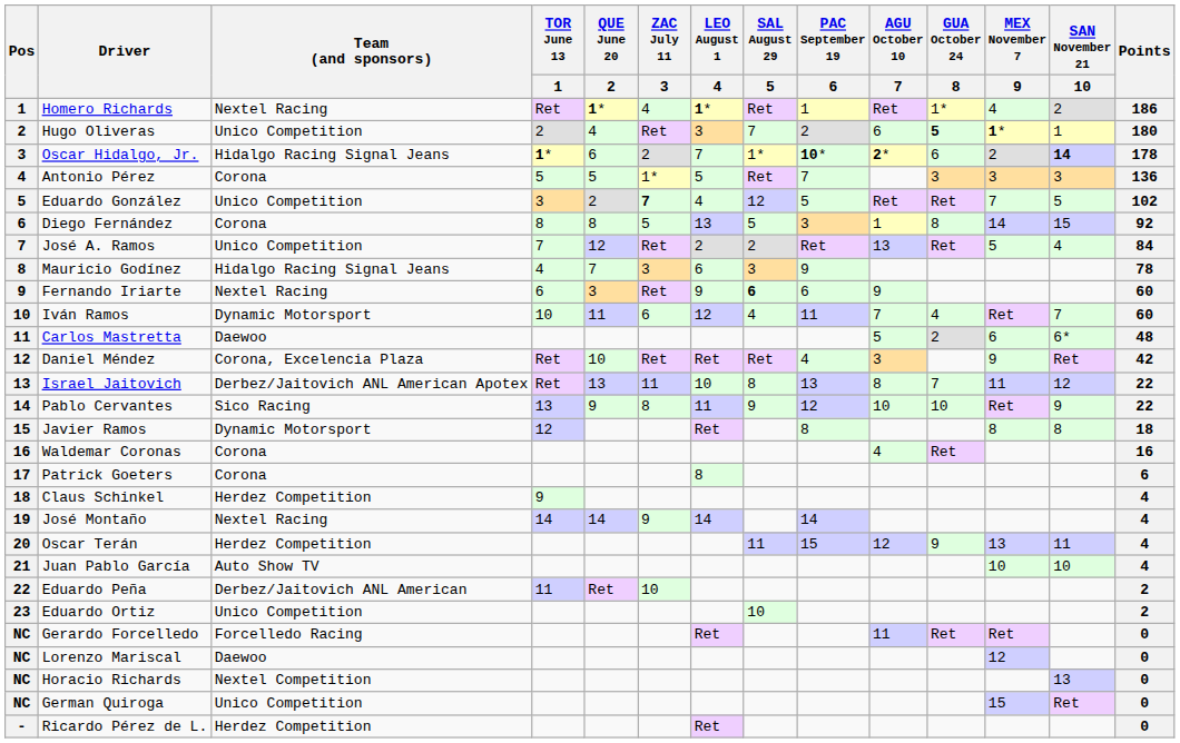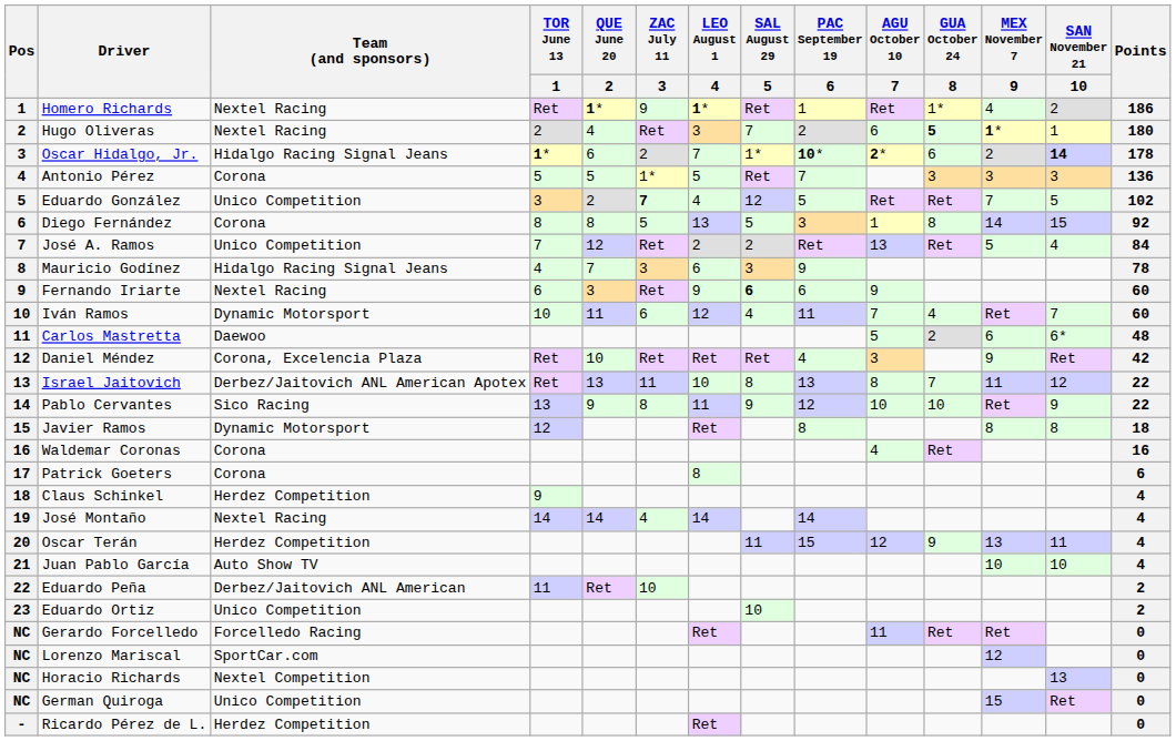 <table class="wikitable" style="font-size:85%">
 <tr>
 <th rowspan=2>Pos</th>
 <th rowspan=2>Driver</th>
 <th rowspan=2>Team<br>(and sponsors)</th>
 <th> <a href='#'>TOR</a><br><small>June 13</small></th>
 <th> <a href='#'>QUE</a><br><small>June 20</small></th>
 <th> <a href='#'>ZAC</a><br><small>July 11</small></th>
 <th> <a href='#'>LEO</a><br><small>August 1</small></th>
 <th> <a href='#'>SAL</a><br><small>August 29</small></th>
 <th> <a href='#'>PAC</a><br><small>September 19</small></th>
 <th> <a href='#'>AGU</a><br><small>October 10</small></th>
 <th> <a href='#'>GUA</a><br><small>October 24</small></th>
 <th> <a href='#'>MEX</a><br><small>November 7</small></th>
 <th><br><a href='#'>SAN</a><br><small>November 21</small></th>
 <th rowspan=2>Points</th>
 </tr>
 <tr>
 <th width="35">1</th>
 <th width="35">2</th>
 <th width="35">3</th>
 <th width="35">4</th>
 <th width="35">5</th>
 <th width="35">6</th>
 <th width="35">7</th>
 <th width="35">8</th>
 <th width="35">9</th>
 <th width="35">10</th>
 </tr>
 <tr>
 <th>1</th>
 <td> <a href='#'>Homero Richards</a></td>
 <td>Nextel Racing</td>
 <td style="background:#EFCFFF;">Ret</td>
 <td style="background:#FFFFBF;"><strong>1</strong>*</td>
-<td style="background:#DFFFDF;">4</td>
+<td style="background:#DFFFDF;">9</td>
 <td style="background:#FFFFBF;"><strong>1</strong>*</td>
 <td style="background:#EFCFFF;">Ret</td>
 <td style="background:#FFFFBF;">1</td>
 <td style="background:#EFCFFF;">Ret</td>
 <td style="background:#FFFFBF;">1*</td>
 <td style="background:#DFFFDF;">4</td>
 <td style="background:#DFDFDF;">2</td>
 <th>186</th>
 </tr>
 <tr>
 <th>2</th>
 <td> Hugo Oliveras</td>
-<td>Unico Competition</td>
+<td>Nextel Racing</td>
 <td style="background:#DFDFDF;">2</td>
 <td style="background:#DFFFDF;">4</td>
 <td style="background:#EFCFFF;">Ret</td>
 <td style="background:#FFDF9F;">3</td>
 <td style="background:#DFFFDF;">7</td>
 <td style="background:#DFDFDF;">2</td>
 <td style="background:#DFFFDF;">6</td>
 <td style="background:#DFFFDF;"><strong>5</strong></td>
 <td style="background:#FFFFBF;"><strong>1</strong>*</td>
 <td style="background:#FFFFBF;">1</td>
 <th>180</th>
 </tr>
 <tr>
 <th>3</th>
 <td> <a href='#'>Oscar Hidalgo, Jr.</a></td>
 <td>Hidalgo Racing Signal Jeans</td>
 <td style="background:#FFFFBF;"><strong>1</strong>*</td>
 <td style="background:#DFFFDF;">6</td>
 <td style="background:#DFDFDF;">2</td>
 <td style="background:#DFFFDF;">7</td>
 <td style="background:#FFFFBF;">1*</td>
 <td style="background:#DFFFDF;"><strong>10</strong>*</td>
 <td style="background:#FFFFBF;"><strong>2</strong>*</td>
 <td style="background:#DFFFDF;">6</td>
 <td style="background:#DFDFDF;">2</td>
 <td style="background:#CFCFFF;"><strong>14</strong></td>
 <th>178</th>
 </tr>
 <tr>
 <th>4</th>
 <td> Antonio Pérez</td>
 <td>Corona</td>
 <td style="background:#DFFFDF;">5</td>
 <td style="background:#DFFFDF;">5</td>
 <td style="background:#FFFFBF;">1*</td>
 <td style="background:#DFFFDF;">5</td>
 <td style="background:#EFCFFF;">Ret</td>
 <td style="background:#DFFFDF;">7</td>
 <td></td>
 <td style="background:#FFDF9F;">3</td>
 <td style="background:#FFDF9F;">3</td>
 <td style="background:#FFDF9F;">3</td>
 <th>136</th>
 </tr>
 <tr>
 <th>5</th>
 <td> Eduardo González</td>
 <td>Unico Competition</td>
 <td style="background:#FFDF9F;">3</td>
 <td style="background:#DFDFDF;">2</td>
 <td style="background:#DFFFDF;"><strong>7</strong></td>
 <td style="background:#DFFFDF;">4</td>
 <td style="background:#CFCFFF;">12</td>
 <td style="background:#DFFFDF;">5</td>
 <td style="background:#EFCFFF;">Ret</td>
 <td style="background:#EFCFFF;">Ret</td>
 <td style="background:#DFFFDF;">7</td>
 <td style="background:#DFFFDF;">5</td>
 <th>102</th>
 </tr>
 <tr>
 <th>6</th>
 <td> Diego Fernández</td>
 <td>Corona</td>
 <td style="background:#DFFFDF;">8</td>
 <td style="background:#DFFFDF;">8</td>
 <td style="background:#DFFFDF;">5</td>
 <td style="background:#CFCFFF;">13</td>
 <td style="background:#DFFFDF;">5</td>
 <td style="background:#FFDF9F;">3</td>
 <td style="background:#FFFFBF;">1</td>
 <td style="background:#DFFFDF;">8</td>
 <td style="background:#CFCFFF;">14</td>
 <td style="background:#CFCFFF;">15</td>
 <th>92</th>
 </tr>
 <tr>
 <th>7</th>
 <td> José A. Ramos</td>
 <td>Unico Competition</td>
 <td style="background:#DFFFDF;">7</td>
 <td style="background:#CFCFFF;">12</td>
 <td style="background:#EFCFFF;">Ret</td>
 <td style="background:#DFDFDF;">2</td>
 <td style="background:#DFDFDF;">2</td>
 <td style="background:#EFCFFF;">Ret</td>
 <td style="background:#CFCFFF;">13</td>
 <td style="background:#EFCFFF;">Ret</td>
 <td style="background:#DFFFDF;">5</td>
 <td style="background:#DFFFDF;">4</td>
 <th>84</th>
 </tr>
 <tr>
 <th>8</th>
 <td> Mauricio Godínez</td>
 <td>Hidalgo Racing Signal Jeans</td>
 <td style="background:#DFFFDF;">4</td>
 <td style="background:#DFFFDF;">7</td>
 <td style="background:#FFDF9F;">3</td>
 <td style="background:#DFFFDF;">6</td>
 <td style="background:#FFDF9F;">3</td>
 <td style="background:#DFFFDF;">9</td>
 <td></td>
 <td></td>
 <td></td>
 <td></td>
 <th>78</th>
 </tr>
 <tr>
 <th>9</th>
 <td> Fernando Iriarte</td>
 <td>Nextel Racing</td>
 <td style="background:#DFFFDF;">6</td>
 <td style="background:#FFDF9F;">3</td>
 <td style="background:#EFCFFF;">Ret</td>
 <td style="background:#DFFFDF;">9</td>
 <td style="background:#DFFFDF;"><strong>6</strong></td>
 <td style="background:#DFFFDF;">6</td>
 <td style="background:#DFFFDF;">9</td>
 <td></td>
 <td></td>
 <td></td>
 <th>60</th>
 </tr>
 <tr>
 <th>10</th>
 <td> Iván Ramos</td>
 <td>Dynamic Motorsport</td>
 <td style="background:#DFFFDF;">10</td>
 <td style="background:#CFCFFF;">11</td>
 <td style="background:#DFFFDF;">6</td>
 <td style="background:#CFCFFF;">12</td>
 <td style="background:#DFFFDF;">4</td>
 <td style="background:#CFCFFF;">11</td>
 <td style="background:#DFFFDF;">7</td>
 <td style="background:#DFFFDF;">4</td>
 <td style="background:#EFCFFF;">Ret</td>
 <td style="background:#DFFFDF;">7</td>
 <th>60</th>
 </tr>
 <tr>
 <th>11</th>
 <td> <a href='#'>Carlos Mastretta</a></td>
 <td>Daewoo</td>
 <td></td>
 <td></td>
 <td></td>
 <td></td>
 <td></td>
 <td></td>
 <td style="background:#DFFFDF;">5</td>
 <td style="background:#DFDFDF;">2</td>
 <td style="background:#DFFFDF;">6</td>
 <td style="background:#DFFFDF;">6*</td>
 <th>48</th>
 </tr>
 <tr>
 <th>12</th>
 <td> Daniel Méndez</td>
 <td>Corona, Excelencia Plaza</td>
 <td style="background:#EFCFFF;">Ret</td>
 <td style="background:#DFFFDF;">10</td>
 <td style="background:#EFCFFF;">Ret</td>
 <td style="background:#EFCFFF;">Ret</td>
 <td style="background:#EFCFFF;">Ret</td>
 <td style="background:#DFFFDF;">4</td>
 <td style="background:#FFDF9F;">3</td>
 <td></td>
 <td style="background:#DFFFDF;">9</td>
 <td style="background:#EFCFFF;">Ret</td>
 <th>42</th>
 </tr>
 <tr>
 <th>13</th>
 <td> <a href='#'>Israel Jaitovich</a></td>
 <td>Derbez/Jaitovich ANL American Apotex</td>
 <td style="background:#EFCFFF;">Ret</td>
 <td style="background:#CFCFFF;">13</td>
 <td style="background:#CFCFFF;">11</td>
 <td style="background:#DFFFDF;">10</td>
 <td style="background:#DFFFDF;">8</td>
 <td style="background:#CFCFFF;">13</td>
 <td style="background:#DFFFDF;">8</td>
 <td style="background:#DFFFDF;">7</td>
 <td style="background:#CFCFFF;">11</td>
 <td style="background:#CFCFFF;">12</td>
 <th>22</th>
 </tr>
 <tr>
 <th>14</th>
 <td> Pablo Cervantes</td>
 <td>Sico Racing</td>
 <td style="background:#CFCFFF;">13</td>
 <td style="background:#DFFFDF;">9</td>
 <td style="background:#DFFFDF;">8</td>
 <td style="background:#CFCFFF;">11</td>
 <td style="background:#DFFFDF;">9</td>
 <td style="background:#CFCFFF;">12</td>
 <td style="background:#DFFFDF;">10</td>
 <td style="background:#DFFFDF;">10</td>
 <td style="background:#EFCFFF;">Ret</td>
 <td style="background:#DFFFDF;">9</td>
 <th>22</th>
 </tr>
 <tr>
 <th>15</th>
 <td> Javier Ramos</td>
 <td>Dynamic Motorsport</td>
 <td style="background:#CFCFFF;">12</td>
 <td></td>
 <td></td>
 <td style="background:#EFCFFF;">Ret</td>
 <td></td>
 <td style="background:#DFFFDF;">8</td>
 <td></td>
 <td></td>
 <td style="background:#DFFFDF;">8</td>
 <td style="background:#DFFFDF;">8</td>
 <th>18</th>
 </tr>
 <tr>
 <th>16</th>
 <td> Waldemar Coronas</td>
 <td>Corona</td>
 <td></td>
 <td></td>
 <td></td>
 <td></td>
 <td></td>
 <td></td>
 <td style="background:#DFFFDF;">4</td>
 <td style="background:#EFCFFF;">Ret</td>
 <td></td>
 <td></td>
 <th>16</th>
 </tr>
 <tr>
 <th>17</th>
 <td> Patrick Goeters</td>
 <td>Corona</td>
 <td></td>
 <td></td>
 <td></td>
 <td style="background:#DFFFDF;">8</td>
 <td></td>
 <td></td>
 <td></td>
 <td></td>
 <td></td>
 <td></td>
 <th>6</th>
 </tr>
 <tr>
 <th>18</th>
 <td> Claus Schinkel</td>
 <td>Herdez Competition</td>
 <td style="background:#DFFFDF;">9</td>
 <td></td>
 <td></td>
 <td></td>
 <td></td>
 <td></td>
 <td></td>
 <td></td>
 <td></td>
 <td></td>
 <th>4</th>
 </tr>
 <tr>
 <th>19</th>
 <td> José Montaño</td>
 <td>Nextel Racing</td>
 <td style="background:#CFCFFF;">14</td>
 <td style="background:#CFCFFF;">14</td>
-<td style="background:#DFFFDF;">9</td>
+<td style="background:#DFFFDF;">4</td>
 <td style="background:#CFCFFF;">14</td>
 <td></td>
 <td style="background:#CFCFFF;">14</td>
 <td></td>
 <td></td>
 <td></td>
 <td></td>
 <th>4</th>
 </tr>
 <tr>
 <th>20</th>
 <td> Oscar Terán</td>
 <td>Herdez Competition</td>
 <td></td>
 <td></td>
 <td></td>
 <td></td>
 <td style="background:#CFCFFF;">11</td>
 <td style="background:#CFCFFF;">15</td>
 <td style="background:#CFCFFF;">12</td>
 <td style="background:#DFFFDF;">9</td>
 <td style="background:#CFCFFF;">13</td>
 <td style="background:#CFCFFF;">11</td>
 <th>4</th>
 </tr>
 <tr>
 <th>21</th>
 <td> Juan Pablo García</td>
 <td>Auto Show TV</td>
 <td></td>
 <td></td>
 <td></td>
 <td></td>
 <td></td>
 <td></td>
 <td></td>
 <td></td>
 <td style="background:#DFFFDF;">10</td>
 <td style="background:#DFFFDF;">10</td>
 <th>4</th>
 </tr>
 <tr>
 <th>22</th>
 <td> Eduardo Peña</td>
 <td>Derbez/Jaitovich ANL American</td>
 <td style="background:#CFCFFF;">11</td>
 <td style="background:#EFCFFF;">Ret</td>
 <td style="background:#DFFFDF;">10</td>
 <td></td>
 <td></td>
 <td></td>
 <td></td>
 <td></td>
 <td></td>
 <td></td>
 <th>2</th>
 </tr>
 <tr>
 <th>23</th>
 <td> Eduardo Ortiz</td>
 <td>Unico Competition</td>
 <td></td>
 <td></td>
 <td></td>
 <td></td>
 <td style="background:#DFFFDF;">10</td>
 <td></td>
 <td></td>
 <td></td>
 <td></td>
 <td></td>
 <th>2</th>
 </tr>
 <tr>
 <th>NC</th>
 <td> Gerardo Forcelledo</td>
 <td>Forcelledo Racing</td>
 <td></td>
 <td></td>
 <td></td>
 <td style="background:#EFCFFF;">Ret</td>
 <td></td>
 <td></td>
 <td style="background:#CFCFFF;">11</td>
 <td style="background:#EFCFFF;">Ret</td>
 <td style="background:#EFCFFF;">Ret</td>
 <td></td>
 <th>0</th>
 </tr>
 <tr>
 <th>NC</th>
 <td> Lorenzo Mariscal</td>
-<td>Daewoo</td>
+<td>SportCar.com</td>
 <td></td>
 <td></td>
 <td></td>
 <td></td>
 <td></td>
 <td></td>
 <td></td>
 <td></td>
 <td style="background:#CFCFFF;">12</td>
 <td></td>
 <th>0</th>
 </tr>
 <tr>
 <th>NC</th>
 <td> Horacio Richards</td>
 <td>Nextel Competition</td>
 <td></td>
 <td></td>
 <td></td>
 <td></td>
 <td></td>
 <td></td>
 <td></td>
 <td></td>
 <td></td>
 <td style="background:#CFCFFF;">13</td>
 <th>0</th>
 </tr>
 <tr>
 <th>NC</th>
 <td> German Quiroga</td>
 <td>Unico Competition</td>
 <td></td>
 <td></td>
 <td></td>
 <td></td>
 <td></td>
 <td></td>
 <td></td>
 <td></td>
 <td style="background:#CFCFFF;">15</td>
 <td style="background:#EFCFFF;">Ret</td>
 <th>0</th>
 </tr>
 <tr>
 <th>-</th>
 <td> Ricardo Pérez de L.</td>
 <td>Herdez Competition</td>
 <td></td>
 <td></td>
 <td></td>
 <td style="background:#EFCFFF;">Ret</td>
 <td></td>
 <td></td>
 <td></td>
 <td></td>
 <td></td>
 <td></td>
 <th>0</th>
 </tr>
 </table>
